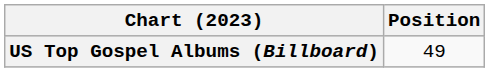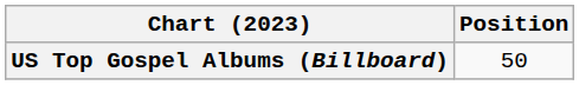 <table class="wikitable plainrowheaders" style="text-align:center">
 <tr>
 <th scope="col">Chart (2023)</th>
 <th scope="col">Position</th>
 </tr>
 <tr>
 <th scope="row">US Top Gospel Albums (<em>Billboard</em>)</th>
-<td>49</td>
+<td>50</td>
 </tr>
 </table>
